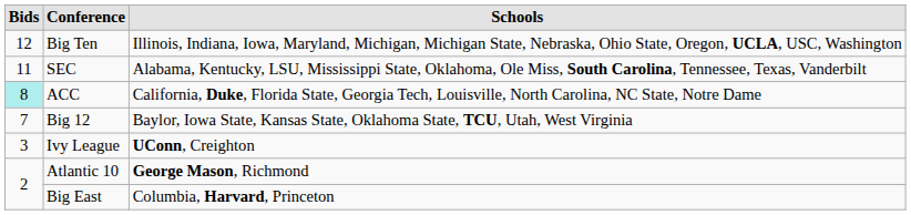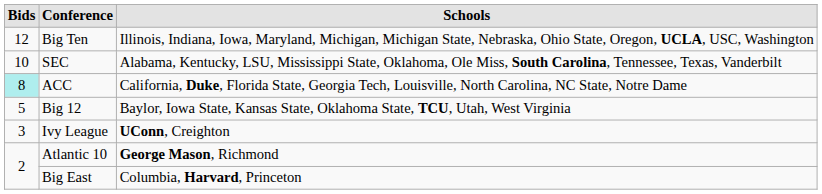 <table class="wikitable">
 <tr>
 <th data-darkreader-inline-bgcolor="" data-darkreader-inline-bgimage="" style="background: #e3e3e3;">Bids</th>
 <th data-darkreader-inline-bgcolor="" data-darkreader-inline-bgimage="" style="background: #e3e3e3;">Conference</th>
 <th data-darkreader-inline-bgcolor="" data-darkreader-inline-bgimage="" style="background: #e3e3e3;">Schools</th>
 </tr>
 <tr>
 <td align="center">12</td>
 <td>Big Ten</td>
 <td>Illinois, Indiana, Iowa, Maryland, Michigan, Michigan State, Nebraska, Ohio State, Oregon, <strong>UCLA</strong>, USC, Washington</td>
 </tr>
 <tr>
-<td align="center">11</td>
+<td align="center">10</td>
 <td>SEC</td>
 <td>Alabama, Kentucky, LSU, Mississippi State, Oklahoma, Ole Miss, <strong>South Carolina</strong>, Tennessee, Texas, Vanderbilt</td>
 </tr>
 <tr>
 <td align="center" style="background: paleturquoise;">8</td>
 <td>ACC</td>
 <td>California, <strong>Duke</strong>, Florida State, Georgia Tech, Louisville, North Carolina, NC State, Notre Dame</td>
 </tr>
 <tr>
-<td align="center">7</td>
+<td align="center">5</td>
 <td>Big 12</td>
 <td>Baylor, Iowa State, Kansas State, Oklahoma State, <strong>TCU</strong>, Utah, West Virginia</td>
 </tr>
 <tr>
 <td align="center">3</td>
 <td>Ivy League</td>
 <td><strong>UConn</strong>, Creighton</td>
 </tr>
 <tr>
 <td rowspan="2" align="center">2</td>
 <td>Atlantic 10</td>
 <td><strong>George Mason</strong>, Richmond</td>
 </tr>
 <tr>
 <td>Big East</td>
 <td>Columbia, <strong>Harvard</strong>, Princeton</td>
 </tr>
 </table>
